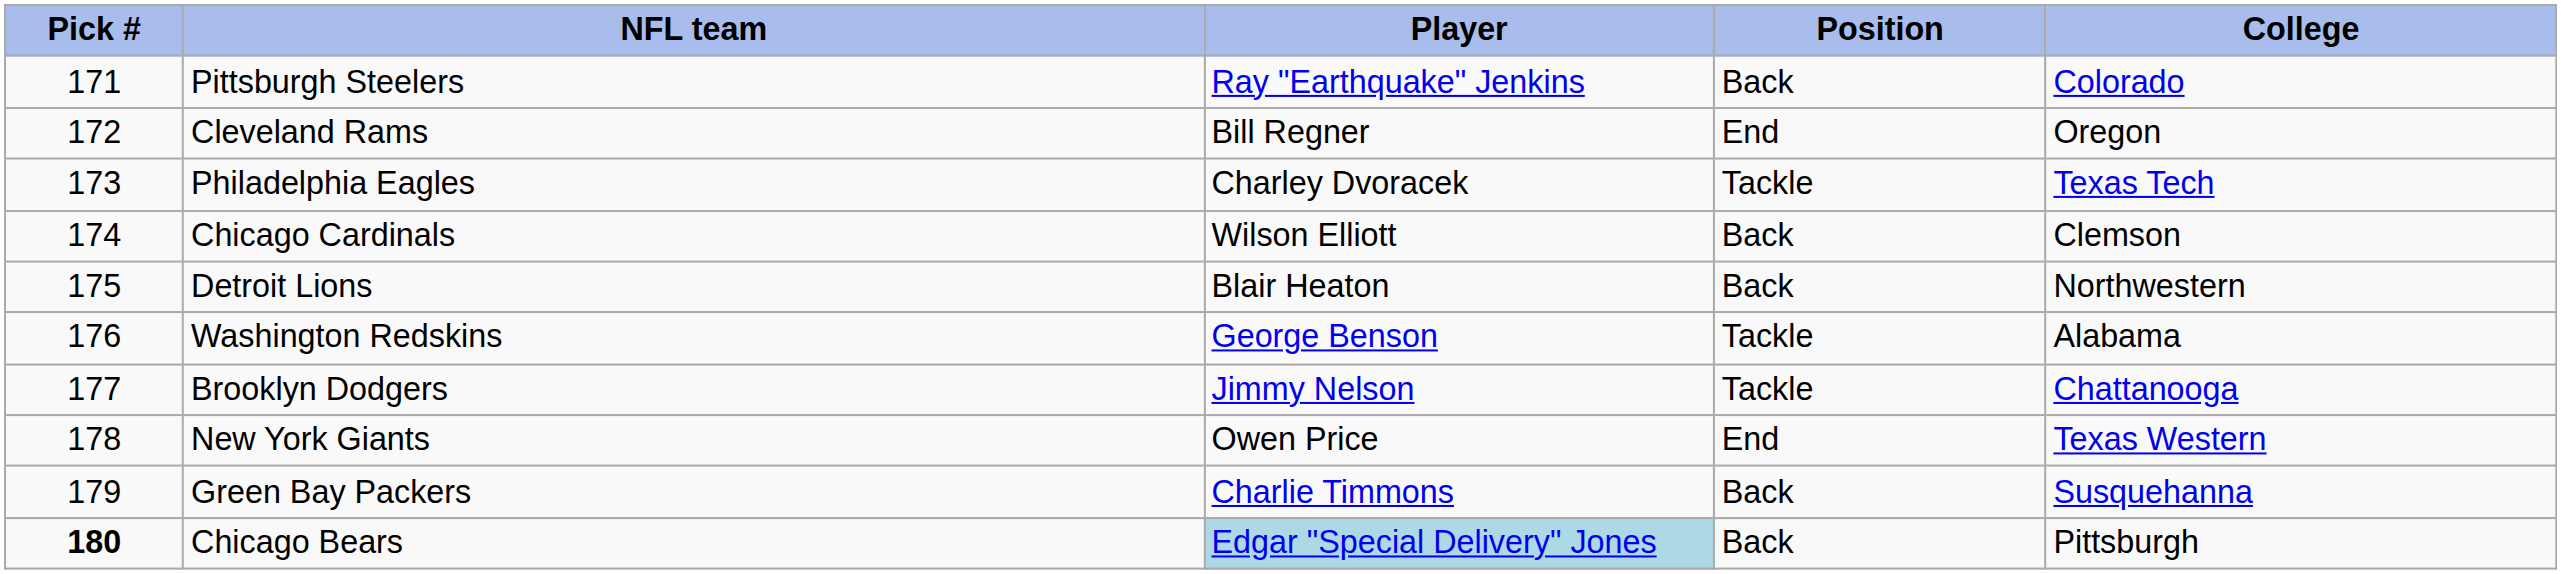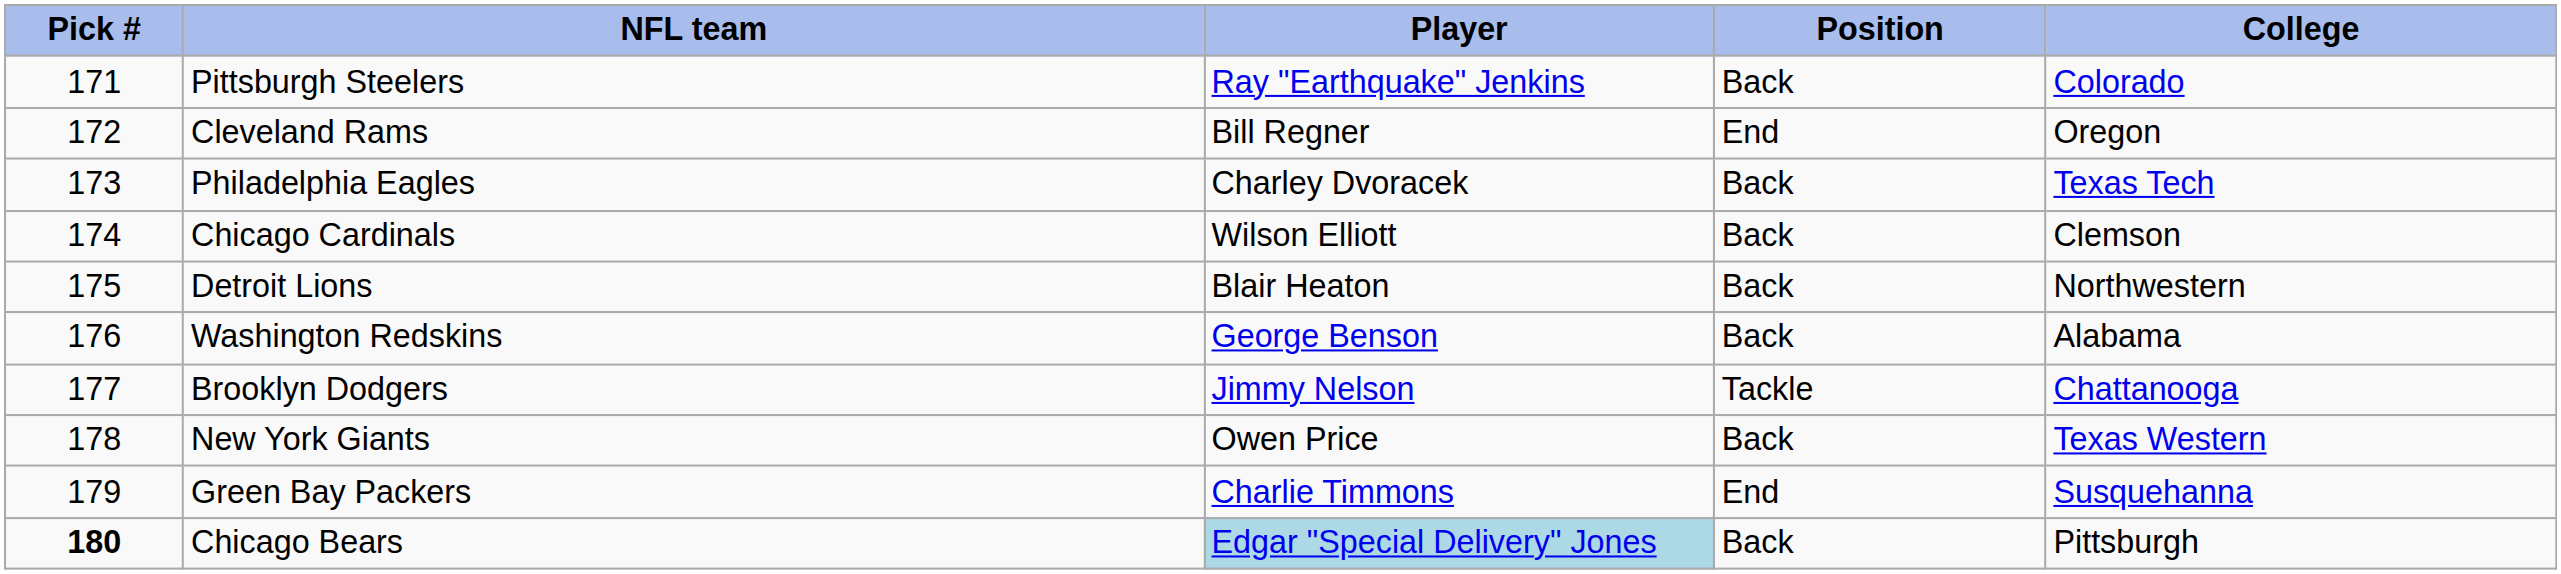 <table style="width: 100%" class="sortable wikitable">
 <tr>
 <th style="background:#A8BDEC;" width=7%>Pick #</th>
 <th width=40% style="background:#A8BDEC;">NFL team</th>
 <th width=20% style="background:#A8BDEC;">Player</th>
 <th width=13% style="background:#A8BDEC;">Position</th>
 <th style="background:#A8BDEC;">College</th>
 </tr>
 <tr>
 <td align=center>171</td>
 <td>Pittsburgh Steelers</td>
 <td><a href='#'>Ray "Earthquake" Jenkins</a></td>
 <td>Back</td>
 <td><a href='#'>Colorado</a></td>
 </tr>
 <tr>
 <td align=center>172</td>
 <td>Cleveland Rams</td>
 <td>Bill Regner</td>
 <td>End</td>
 <td>Oregon</td>
 </tr>
 <tr>
 <td align=center>173</td>
 <td>Philadelphia Eagles</td>
 <td>Charley Dvoracek</td>
-<td>Tackle</td>
+<td>Back</td>
 <td><a href='#'>Texas Tech</a></td>
 </tr>
 <tr>
 <td align=center>174</td>
 <td>Chicago Cardinals</td>
 <td>Wilson Elliott</td>
 <td>Back</td>
 <td>Clemson</td>
 </tr>
 <tr>
 <td align=center>175</td>
 <td>Detroit Lions</td>
 <td>Blair Heaton</td>
 <td>Back</td>
 <td>Northwestern</td>
 </tr>
 <tr>
 <td align=center>176</td>
 <td>Washington Redskins</td>
 <td><a href='#'>George Benson</a></td>
-<td>Tackle</td>
+<td>Back</td>
 <td>Alabama</td>
 </tr>
 <tr>
 <td align=center>177</td>
 <td>Brooklyn Dodgers</td>
 <td><a href='#'>Jimmy Nelson</a></td>
 <td>Tackle</td>
 <td><a href='#'>Chattanooga</a></td>
 </tr>
 <tr>
 <td align=center>178</td>
 <td>New York Giants</td>
 <td>Owen Price</td>
-<td>End</td>
+<td>Back</td>
 <td><a href='#'>Texas Western</a></td>
 </tr>
 <tr>
 <td align=center>179</td>
 <td>Green Bay Packers</td>
 <td><a href='#'>Charlie Timmons</a></td>
-<td>Back</td>
+<td>End</td>
 <td><a href='#'>Susquehanna</a></td>
 </tr>
 <tr>
 <td align=center><strong>180</strong></td>
 <td>Chicago Bears</td>
 <td style="background: lightblue;"><a href='#'>Edgar "Special Delivery" Jones</a></td>
 <td>Back</td>
 <td>Pittsburgh</td>
 </tr>
 </table>
